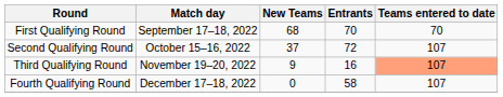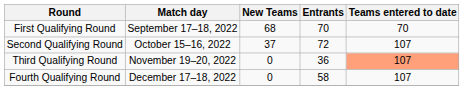 <table class="wikitable" style="text-align:center"">
 <tr>
 <th>Round</th>
 <th>Match day</th>
 <th>New Teams</th>
 <th>Entrants</th>
 <th>Teams entered to date</th>
 </tr>
 <tr>
 <td>First Qualifying Round</td>
 <td>September 17–18, 2022</td>
 <td>68</td>
 <td>70</td>
 <td>70</td>
 </tr>
 <tr>
 <td>Second Qualifying Round</td>
 <td>October 15–16, 2022</td>
 <td>37</td>
 <td>72</td>
 <td>107</td>
 </tr>
 <tr>
 <td>Third Qualifying Round</td>
 <td>November 19–20, 2022</td>
-<td>9</td>
-<td>16</td>
+<td>0</td>
+<td>36</td>
 <td style="background: lightsalmon;">107</td>
 </tr>
 <tr>
 <td>Fourth Qualifying Round</td>
 <td>December 17–18, 2022</td>
 <td>0</td>
 <td>58</td>
 <td>107</td>
 </tr>
 <tr>
 </tr>
 </table>
